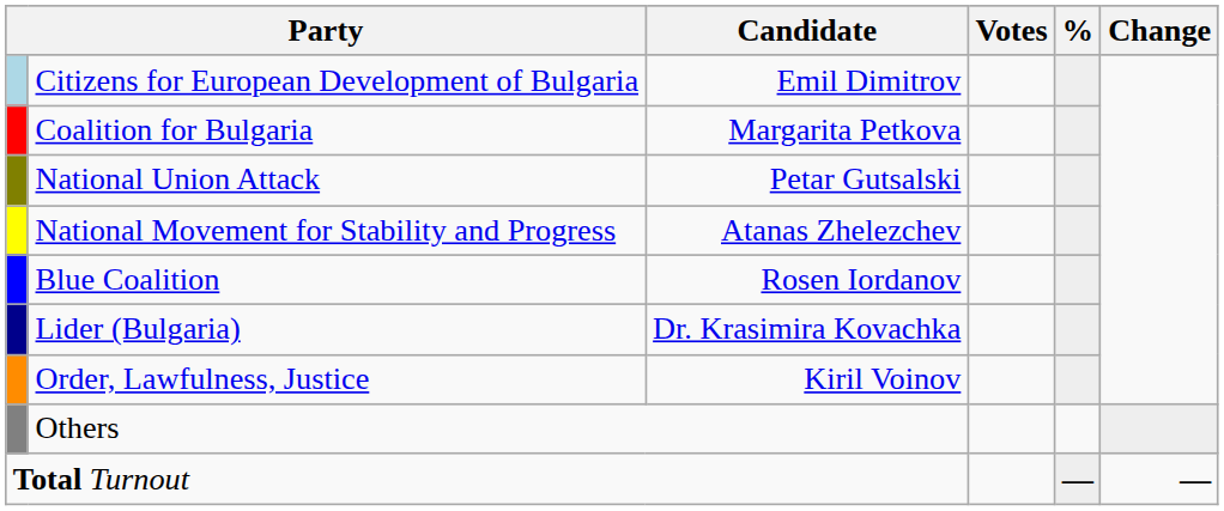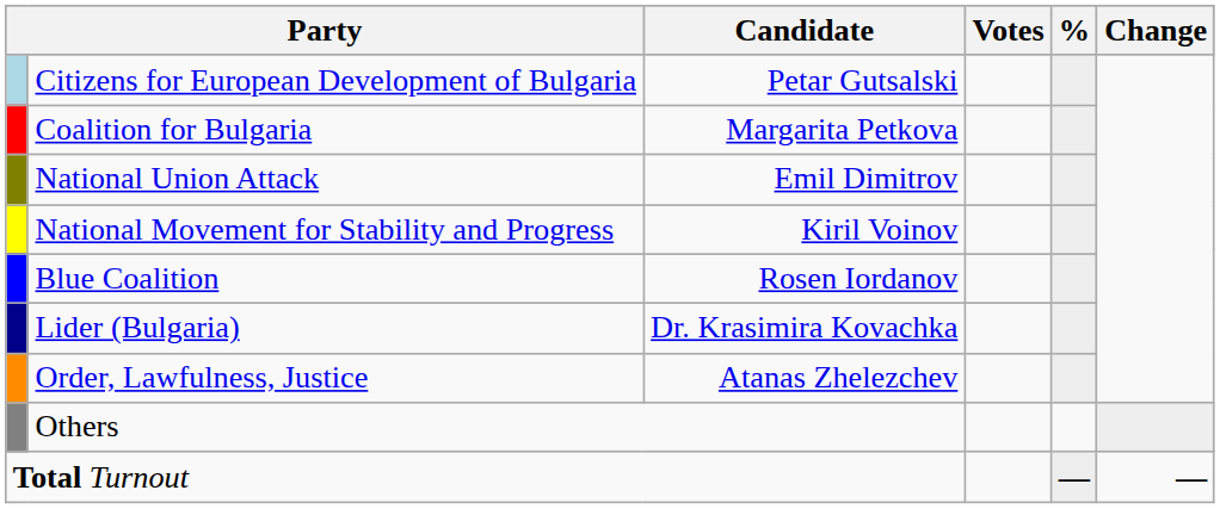 <table class="wikitable" border="1">
 <tr style="background-color:#C9C9C9">
 <th align=left colspan=2 valign=top>Party</th>
 <th align-right>Candidate</th>
 <th align-right>Votes</th>
 <th align=right>%</th>
 <th align=right>Change</th>
 </tr>
 <tr>
 <td bgcolor="lightblue"> </td>
 <td align=left><a href='#'>Citizens for European Development of Bulgaria</a></td>
-<td align=right><a href='#'>Emil Dimitrov</a></td>
+<td align=right><a href='#'>Petar Gutsalski</a></td>
 <td align=right></td>
 <td align=right style="background-color:#EEEEEE"></td>
 </tr>
 <tr>
 <td bgcolor="red"> </td>
 <td align=left><a href='#'>Coalition for Bulgaria</a></td>
 <td align=right><a href='#'>Margarita Petkova</a></td>
 <td align=right></td>
 <td align=right style="background-color:#EEEEEE"></td>
 </tr>
 <tr>
 <td bgcolor="#808000"> </td>
 <td align=left><a href='#'>National Union Attack</a></td>
-<td align=right><a href='#'>Petar Gutsalski</a></td>
+<td align=right><a href='#'>Emil Dimitrov</a></td>
 <td align=right></td>
 <td align=right style="background-color:#EEEEEE"></td>
 </tr>
 <tr>
 <td bgcolor="yellow"> </td>
 <td align=left><a href='#'>National Movement for Stability and Progress</a></td>
-<td align=right><a href='#'>Atanas Zhelezchev</a></td>
+<td align=right><a href='#'>Kiril Voinov</a></td>
 <td align=right></td>
 <td align=right style="background-color:#EEEEEE"></td>
 </tr>
 <tr>
 <td bgcolor="blue"> </td>
 <td align=left><a href='#'>Blue Coalition</a></td>
 <td align=right><a href='#'>Rosen Iordanov</a></td>
 <td align=right></td>
 <td align=right style="background-color:#EEEEEE"></td>
 </tr>
 <tr>
 <td bgcolor="darkblue"> </td>
 <td align=left><a href='#'>Lider (Bulgaria)</a></td>
 <td align=right><a href='#'>Dr. Krasimira Kovachka</a></td>
 <td align=right></td>
 <td align=right style="background-color:#EEEEEE"></td>
 </tr>
 <tr>
 <td bgcolor="darkorange"> </td>
 <td align=left><a href='#'>Order, Lawfulness, Justice</a></td>
-<td align=right><a href='#'>Kiril Voinov</a></td>
+<td align=right><a href='#'>Atanas Zhelezchev</a></td>
 <td align=right></td>
 <td align=right style="background-color:#EEEEEE"></td>
 </tr>
 <tr>
 <td bgcolor="grey"> </td>
 <td align=left colspan=2>Others</td>
 <td align=right></td>
 <td align=right></td>
 <td align=right style="background-color:#EEEEEE"></td>
 </tr>
 <tr>
 <td align=left colspan=3><strong>Total</strong>      <em> Turnout</em></td>
 <td align=right></td>
 <td align=right style="background-color:#EEEEEE"><strong>—</strong></td>
 <td align=right><strong>—</strong></td>
 </tr>
 </table>
